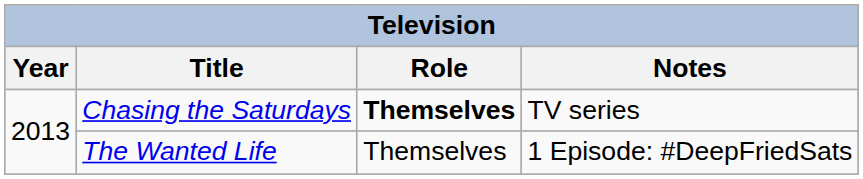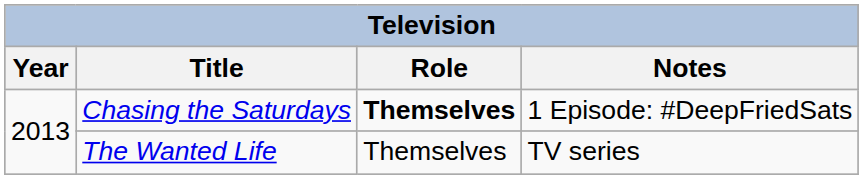 <table class="wikitable">
 <tr style="background:#ccc; text-align:center;">
 <th colspan="4" style="background: LightSteelBlue;">Television</th>
 </tr>
 <tr style="background:#ccc; text-align:center;">
 <th>Year</th>
 <th>Title</th>
 <th>Role</th>
 <th>Notes</th>
 </tr>
 <tr>
 <td rowspan="2">2013</td>
 <td><em><a href='#'>Chasing the Saturdays</a></em></td>
 <td><strong>Themselves</strong></td>
-<td>TV series</td>
+<td>1 Episode: #DeepFriedSats</td>
 </tr>
 <tr>
 <td><em><a href='#'>The Wanted Life</a></em></td>
 <td>Themselves</td>
-<td>1 Episode: #DeepFriedSats</td>
+<td>TV series</td>
 </tr>
 </table>
